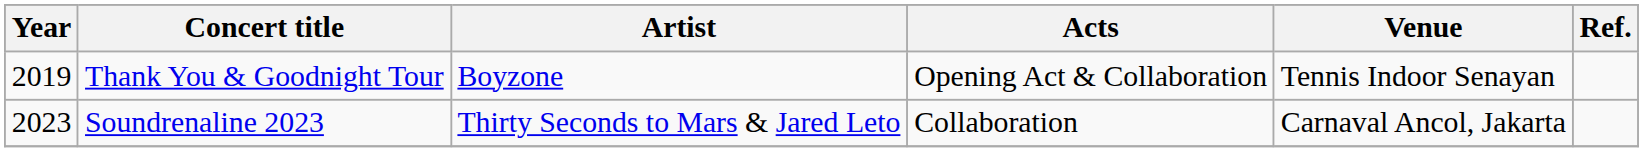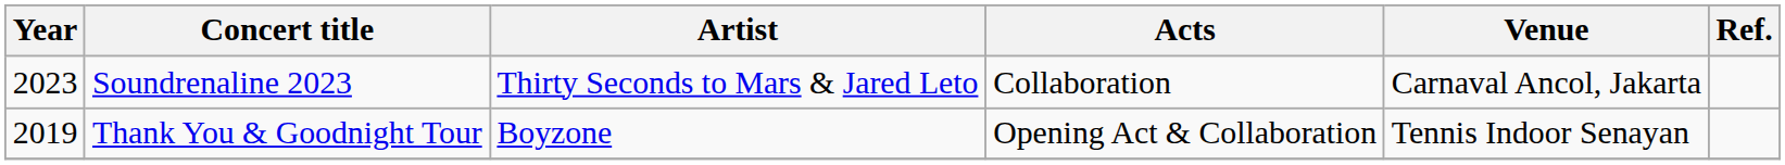 <table class="wikitable sortable">
 <tr>
 <th>Year</th>
 <th>Concert title</th>
 <th>Artist</th>
 <th>Acts</th>
 <th>Venue</th>
 <th>Ref.</th>
 </tr>
 <tr>
+<td>2023</td>
+<td><a href='#'>Soundrenaline 2023</a></td>
+<td><a href='#'>Thirty Seconds to Mars</a> & <a href='#'>Jared Leto</a></td>
+<td>Collaboration</td>
+<td>Carnaval Ancol, Jakarta</td>
+<td></td>
+</tr>
+<tr>
 <td>2019</td>
 <td><a href='#'>Thank You & Goodnight Tour</a></td>
 <td><a href='#'>Boyzone</a></td>
 <td>Opening Act & Collaboration</td>
 <td>Tennis Indoor Senayan</td>
 <td></td>
 </tr>
 <tr>
-<td>2023</td>
-<td><a href='#'>Soundrenaline 2023</a></td>
-<td><a href='#'>Thirty Seconds to Mars</a> & <a href='#'>Jared Leto</a></td>
-<td>Collaboration</td>
-<td>Carnaval Ancol, Jakarta</td>
-<td></td>
-</tr>
-<tr>
 </tr>
 </table>
